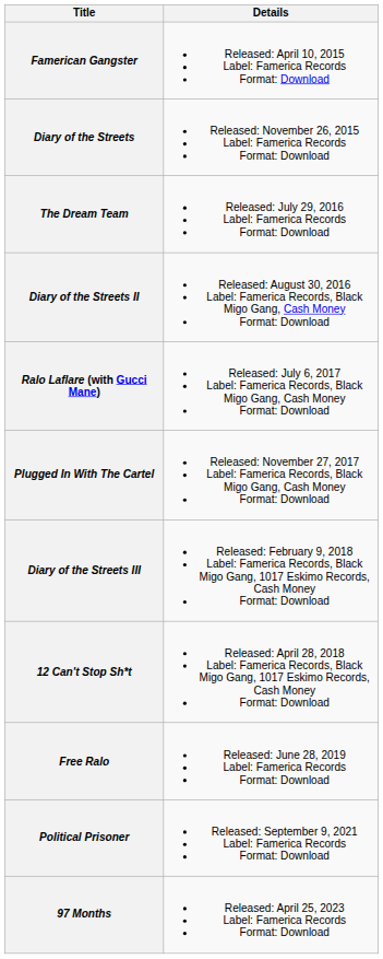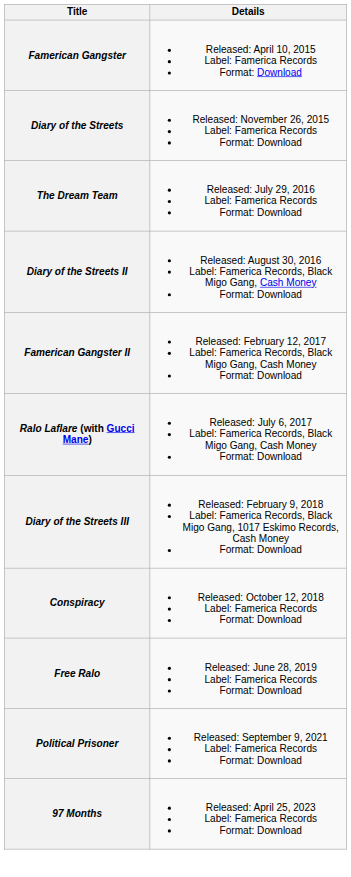 <table class="wikitable plainrowheaders" style="text-align:center;">
 <tr>
 <th scope="col" style="width:14em;">Title</th>
 <th scope="col" style="width:19em;">Details</th>
 </tr>
 <tr>
 <th scope="row"><em>Famerican Gangster</em></th>
 <td><br><ul><li>Released: April 10, 2015</li><li>Label: Famerica Records</li><li>Format: <a href='#'>Download</a></li></ul></td>
 </tr>
 <tr>
 <th scope="row"><em>Diary of the Streets</em></th>
 <td><br><ul><li>Released: November 26, 2015</li><li>Label: Famerica Records</li><li>Format: Download</li></ul></td>
 </tr>
 <tr>
 <th scope="row"><em>The Dream Team</em><br></th>
 <td><br><ul><li>Released: July 29, 2016</li><li>Label: Famerica Records</li><li>Format: Download</li></ul></td>
 </tr>
 <tr>
 <th scope="row"><em>Diary of the Streets II</em></th>
 <td><br><ul><li>Released: August 30, 2016</li><li>Label: Famerica Records, Black Migo Gang, <a href='#'>Cash Money</a></li><li>Format: Download</li></ul></td>
 </tr>
 <tr>
+<th scope="row"><em>Famerican Gangster II</em></th>
+<td><br><ul><li>Released: February 12, 2017</li><li>Label: Famerica Records, Black Migo Gang, Cash Money</li><li>Format: Download</li></ul></td>
+</tr>
+<tr>
 <th scope="row"><em>Ralo Laflare</em> (with <a href='#'>Gucci Mane</a>)</th>
 <td><br><ul><li>Released: July 6, 2017</li><li>Label: Famerica Records, Black Migo Gang, Cash Money</li><li>Format: Download</li></ul></td>
-</tr>
-<tr>
-<th scope="row"><em>Plugged In With The Cartel</em></th>
-<td><br><ul><li>Released: November 27, 2017</li><li>Label: Famerica Records, Black Migo Gang, Cash Money</li><li>Format: Download</li></ul></td>
 </tr>
 <tr>
 <th scope="row"><em>Diary of the Streets III</em></th>
 <td><br><ul><li>Released: February 9, 2018</li><li>Label: Famerica Records, Black Migo Gang, 1017 Eskimo Records, Cash Money</li><li>Format: Download</li></ul></td>
 </tr>
 <tr>
-<th scope="row"><em>12 Can't Stop Sh*t</em></th>
-<td><br><ul><li>Released: April 28, 2018</li><li>Label: Famerica Records, Black Migo Gang, 1017 Eskimo Records, Cash Money</li><li>Format: Download</li></ul></td>
+<th scope="row"><em>Conspiracy</em></th>
+<td><br><ul><li>Released: October 12, 2018</li><li>Label: Famerica Records</li><li>Format: Download</li></ul></td>
 </tr>
 <tr>
 <th scope="row"><em>Free Ralo</em></th>
 <td><br><ul><li>Released: June 28, 2019</li><li>Label: Famerica Records</li><li>Format: Download</li></ul></td>
 </tr>
 <tr>
 <th scope="row"><em>Political Prisoner</em></th>
 <td><br><ul><li>Released: September 9, 2021</li><li>Label: Famerica Records</li><li>Format: Download</li></ul></td>
 </tr>
 <tr>
 <th scope="row"><em>97 Months</em></th>
 <td><br><ul><li>Released: April 25, 2023</li><li>Label: Famerica Records</li><li>Format: Download</li></ul></td>
 </tr>
 </table>
